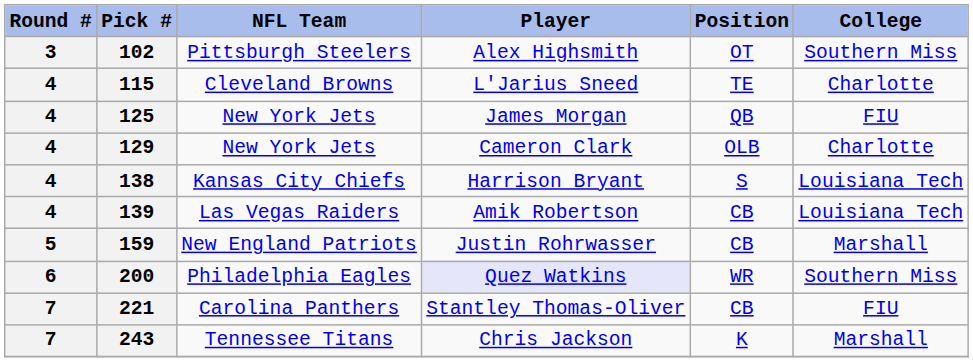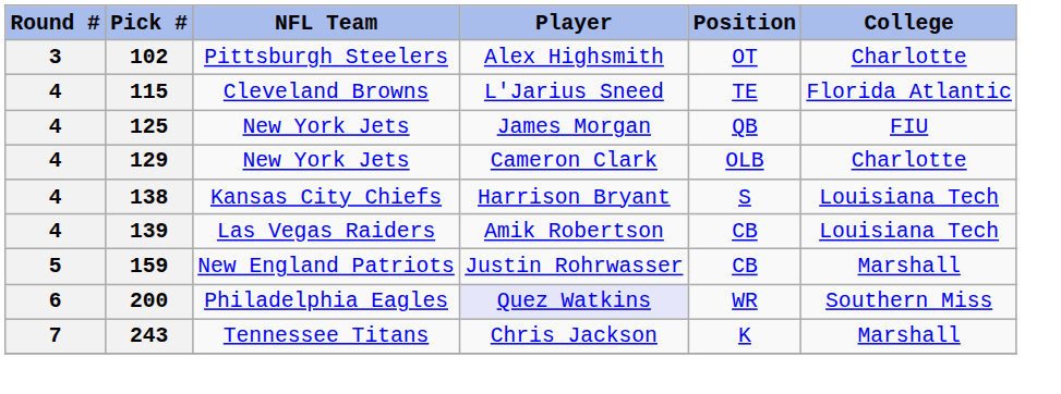 <table class="wikitable sortable" border="1" style="text-align: center;">
 <tr>
 <th style="background:#A8BDEC;">Round #</th>
 <th style="background:#A8BDEC;">Pick #</th>
 <th style="background:#A8BDEC;">NFL Team</th>
 <th style="background:#A8BDEC;">Player</th>
 <th style="background:#A8BDEC;">Position</th>
 <th style="background:#A8BDEC;">College</th>
 </tr>
 <tr>
 <th>3</th>
 <th>102</th>
 <td><a href='#'>Pittsburgh Steelers</a></td>
 <td><a href='#'>Alex Highsmith</a></td>
 <td><a href='#'>OT</a></td>
-<td><a href='#'>Southern Miss</a></td>
+<td><a href='#'>Charlotte</a></td>
 </tr>
 <tr>
 <th>4</th>
 <th>115</th>
 <td><a href='#'>Cleveland Browns</a></td>
 <td><a href='#'>L'Jarius Sneed</a></td>
 <td><a href='#'>TE</a></td>
-<td><a href='#'>Charlotte</a></td>
+<td><a href='#'>Florida Atlantic</a></td>
 </tr>
 <tr>
 <th>4</th>
 <th>125</th>
 <td><a href='#'>New York Jets</a></td>
 <td><a href='#'>James Morgan</a></td>
 <td><a href='#'>QB</a></td>
 <td><a href='#'>FIU</a></td>
 </tr>
 <tr>
 <th>4</th>
 <th>129</th>
 <td><a href='#'>New York Jets</a></td>
 <td><a href='#'>Cameron Clark</a></td>
 <td><a href='#'>OLB</a></td>
 <td><a href='#'>Charlotte</a></td>
 </tr>
 <tr>
 <th>4</th>
 <th>138</th>
 <td><a href='#'>Kansas City Chiefs</a></td>
 <td><a href='#'>Harrison Bryant</a></td>
 <td><a href='#'>S</a></td>
 <td><a href='#'>Louisiana Tech</a></td>
 </tr>
 <tr>
 <th>4</th>
 <th>139</th>
 <td><a href='#'>Las Vegas Raiders</a></td>
 <td><a href='#'>Amik Robertson</a></td>
 <td><a href='#'>CB</a></td>
 <td><a href='#'>Louisiana Tech</a></td>
 </tr>
 <tr>
 <th>5</th>
 <th>159</th>
 <td><a href='#'>New England Patriots</a></td>
 <td><a href='#'>Justin Rohrwasser</a></td>
 <td><a href='#'>CB</a></td>
 <td><a href='#'>Marshall</a></td>
 </tr>
 <tr>
 <th>6</th>
 <th>200</th>
 <td><a href='#'>Philadelphia Eagles</a></td>
 <td style="background: lavender;"><a href='#'>Quez Watkins</a></td>
 <td><a href='#'>WR</a></td>
 <td><a href='#'>Southern Miss</a></td>
 </tr>
 <tr>
 <th>7</th>
-<th>221</th>
-<td><a href='#'>Carolina Panthers</a></td>
-<td><a href='#'>Stantley Thomas-Oliver</a></td>
-<td><a href='#'>CB</a></td>
-<td><a href='#'>FIU</a></td>
-</tr>
-<tr>
-<th>7</th>
 <th>243</th>
 <td><a href='#'>Tennessee Titans</a></td>
 <td><a href='#'>Chris Jackson</a></td>
 <td><a href='#'>K</a></td>
 <td><a href='#'>Marshall</a></td>
 </tr>
 <tr>
 </tr>
 </table>
